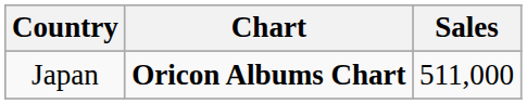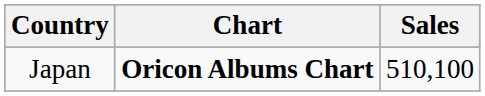 <table class="wikitable sortable plainrowheaders" style="text-align:center;">
 <tr>
 <th>Country</th>
 <th>Chart</th>
 <th>Sales</th>
 </tr>
 <tr>
 <td>Japan</td>
 <td><strong>Oricon Albums Chart</strong></td>
-<td>511,000</td>
+<td>510,100</td>
 </tr>
 </table>
